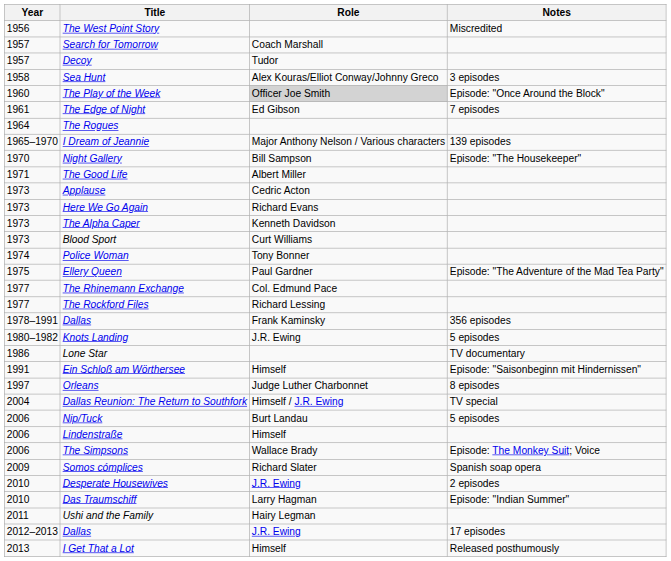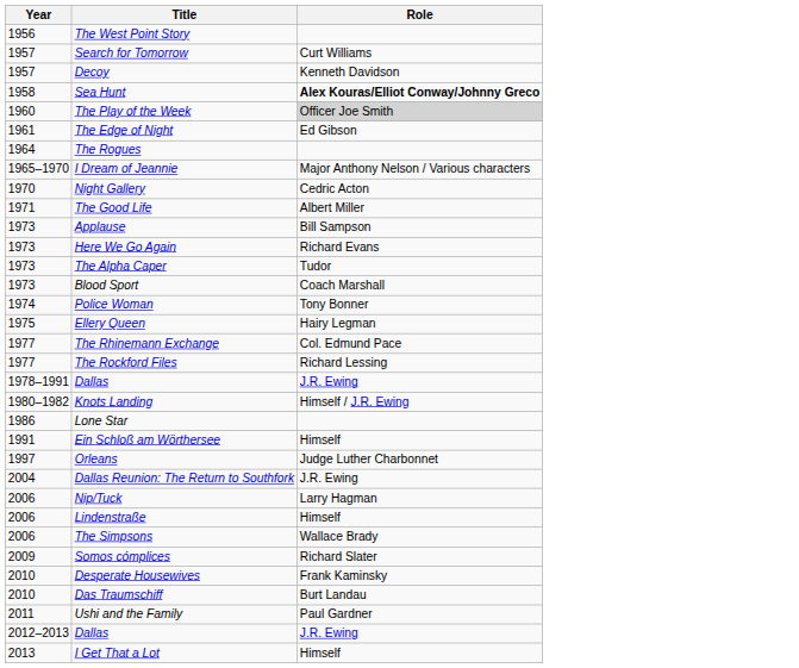 <table class="wikitable plainrowheaders sortable">
 <tr>
 <th>Year</th>
 <th>Title</th>
 <th>Role</th>
-<th>Notes</th>
 </tr>
 <tr>
 <td>1956</td>
 <td><em><a href='#'>The West Point Story</a></em></td>
 <td></td>
-<td>Miscredited</td>
 </tr>
 <tr>
 <td>1957</td>
 <td><em><a href='#'>Search for Tomorrow</a></em></td>
-<td>Coach Marshall</td>
-<td></td>
+<td>Curt Williams</td>
 </tr>
 <tr>
 <td>1957</td>
 <td><em><a href='#'>Decoy</a></em></td>
-<td>Tudor</td>
-<td></td>
+<td>Kenneth Davidson</td>
 </tr>
 <tr>
 <td>1958</td>
 <td><em><a href='#'>Sea Hunt</a></em></td>
-<td>Alex Kouras/Elliot Conway/Johnny Greco</td>
-<td>3 episodes</td>
+<td><strong>Alex Kouras/Elliot Conway/Johnny Greco</strong></td>
 </tr>
 <tr>
 <td>1960</td>
 <td><em><a href='#'>The Play of the Week</a></em></td>
 <td style="background: lightgrey;">Officer Joe Smith</td>
-<td>Episode: "Once Around the Block"</td>
 </tr>
 <tr>
 <td>1961</td>
 <td><em><a href='#'>The Edge of Night</a></em></td>
 <td>Ed Gibson</td>
-<td>7 episodes</td>
 </tr>
 <tr>
 <td>1964</td>
 <td><em><a href='#'>The Rogues</a></em></td>
-<td></td>
 <td></td>
 </tr>
 <tr>
 <td>1965–1970</td>
 <td><em><a href='#'>I Dream of Jeannie</a></em></td>
 <td>Major Anthony Nelson / Various characters</td>
-<td>139 episodes</td>
 </tr>
 <tr>
 <td>1970</td>
 <td><em><a href='#'>Night Gallery</a></em></td>
-<td>Bill Sampson</td>
-<td>Episode: "The Housekeeper"</td>
+<td>Cedric Acton</td>
 </tr>
 <tr>
 <td>1971</td>
 <td><em><a href='#'>The Good Life</a></em></td>
 <td>Albert Miller</td>
-<td></td>
 </tr>
 <tr>
 <td>1973</td>
 <td><em><a href='#'>Applause</a></em></td>
-<td>Cedric Acton</td>
-<td></td>
+<td>Bill Sampson</td>
 </tr>
 <tr>
 <td>1973</td>
 <td><em><a href='#'>Here We Go Again</a></em></td>
 <td>Richard Evans</td>
-<td></td>
 </tr>
 <tr>
 <td>1973</td>
 <td><em><a href='#'>The Alpha Caper</a></em></td>
-<td>Kenneth Davidson</td>
-<td></td>
+<td>Tudor</td>
 </tr>
 <tr>
 <td>1973</td>
 <td><em>Blood Sport</em></td>
-<td>Curt Williams</td>
-<td></td>
+<td>Coach Marshall</td>
 </tr>
 <tr>
 <td>1974</td>
 <td><em><a href='#'>Police Woman</a></em></td>
 <td>Tony Bonner</td>
-<td></td>
 </tr>
 <tr>
 <td>1975</td>
 <td><em><a href='#'>Ellery Queen</a></em></td>
-<td>Paul Gardner</td>
-<td>Episode: "The Adventure of the Mad Tea Party"</td>
+<td>Hairy Legman</td>
 </tr>
 <tr>
 <td>1977</td>
 <td><em><a href='#'>The Rhinemann Exchange</a></em></td>
 <td>Col. Edmund Pace</td>
-<td></td>
 </tr>
 <tr>
 <td>1977</td>
 <td><em><a href='#'>The Rockford Files</a></em></td>
 <td>Richard Lessing</td>
-<td></td>
 </tr>
 <tr>
 <td>1978–1991</td>
 <td><em><a href='#'>Dallas</a></em></td>
-<td>Frank Kaminsky</td>
-<td>356 episodes</td>
+<td><a href='#'>J.R. Ewing</a></td>
 </tr>
 <tr>
 <td>1980–1982</td>
 <td><em><a href='#'>Knots Landing</a></em></td>
-<td>J.R. Ewing</td>
-<td>5 episodes</td>
+<td>Himself / <a href='#'>J.R. Ewing</a></td>
 </tr>
 <tr>
 <td>1986</td>
 <td><em>Lone Star</em></td>
 <td></td>
-<td>TV documentary</td>
 </tr>
 <tr>
 <td>1991</td>
 <td><em><a href='#'>Ein Schloß am Wörthersee</a></em></td>
 <td>Himself</td>
-<td>Episode: "Saisonbeginn mit Hindernissen"</td>
 </tr>
 <tr>
 <td>1997</td>
 <td><em><a href='#'>Orleans</a></em></td>
 <td>Judge Luther Charbonnet</td>
-<td>8 episodes</td>
 </tr>
 <tr>
 <td>2004</td>
 <td><em><a href='#'>Dallas Reunion: The Return to Southfork</a></em></td>
-<td>Himself / <a href='#'>J.R. Ewing</a></td>
-<td>TV special</td>
+<td>J.R. Ewing</td>
 </tr>
 <tr>
 <td>2006</td>
 <td><em><a href='#'>Nip/Tuck</a></em></td>
-<td>Burt Landau</td>
-<td>5 episodes</td>
+<td>Larry Hagman</td>
 </tr>
 <tr>
 <td>2006</td>
 <td><em><a href='#'>Lindenstraße</a></em></td>
 <td>Himself</td>
-<td></td>
 </tr>
 <tr>
 <td>2006</td>
 <td><em><a href='#'>The Simpsons</a></em></td>
 <td>Wallace Brady</td>
-<td>Episode: <a href='#'>The Monkey Suit</a>; Voice</td>
 </tr>
 <tr>
 <td>2009</td>
 <td><em><a href='#'>Somos cómplices</a></em></td>
 <td>Richard Slater</td>
-<td>Spanish soap opera</td>
 </tr>
 <tr>
 <td>2010</td>
 <td><em><a href='#'>Desperate Housewives</a></em></td>
-<td><a href='#'>J.R. Ewing</a></td>
-<td>2 episodes</td>
+<td>Frank Kaminsky</td>
 </tr>
 <tr>
 <td>2010</td>
 <td><em><a href='#'>Das Traumschiff</a></em></td>
-<td>Larry Hagman</td>
-<td>Episode: "Indian Summer"</td>
+<td>Burt Landau</td>
 </tr>
 <tr>
 <td>2011</td>
 <td><em>Ushi and the Family</em></td>
-<td>Hairy Legman</td>
-<td></td>
+<td>Paul Gardner</td>
 </tr>
 <tr>
 <td>2012–2013</td>
 <td><em><a href='#'>Dallas</a></em></td>
 <td><a href='#'>J.R. Ewing</a></td>
-<td>17 episodes</td>
 </tr>
 <tr>
 <td>2013</td>
 <td><em><a href='#'>I Get That a Lot</a></em></td>
 <td>Himself</td>
-<td>Released posthumously</td>
 </tr>
 </table>
